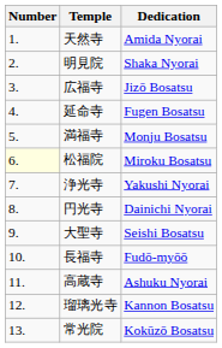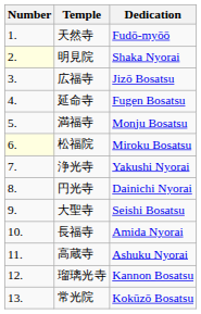 <table class="wikitable">
 <tr>
 <th>Number</th>
 <th>Temple</th>
 <th>Dedication</th>
 </tr>
 <tr>
 <td>1.</td>
 <td>天然寺</td>
-<td><a href='#'>Amida Nyorai</a></td>
+<td><a href='#'>Fudō-myōō</a></td>
 </tr>
 <tr>
-<td>2.</td>
+<td style="background: lightyellow;">2.</td>
 <td>明見院</td>
 <td><a href='#'>Shaka Nyorai</a></td>
 </tr>
 <tr>
 <td>3.</td>
 <td>広福寺</td>
 <td><a href='#'>Jizō Bosatsu</a></td>
 </tr>
 <tr>
 <td>4.</td>
 <td>延命寺</td>
 <td><a href='#'>Fugen Bosatsu</a></td>
 </tr>
 <tr>
 <td>5.</td>
 <td>満福寺</td>
 <td><a href='#'>Monju Bosatsu</a></td>
 </tr>
 <tr>
 <td style="background: lightyellow;">6.</td>
 <td>松福院</td>
 <td><a href='#'>Miroku Bosatsu</a></td>
 </tr>
 <tr>
 <td>7.</td>
 <td>浄光寺</td>
 <td><a href='#'>Yakushi Nyorai</a></td>
 </tr>
 <tr>
 <td>8.</td>
 <td>円光寺</td>
 <td><a href='#'>Dainichi Nyorai</a></td>
 </tr>
 <tr>
 <td>9.</td>
 <td>大聖寺</td>
 <td><a href='#'>Seishi Bosatsu</a></td>
 </tr>
 <tr>
 <td>10.</td>
 <td>長福寺</td>
-<td><a href='#'>Fudō-myōō</a></td>
+<td><a href='#'>Amida Nyorai</a></td>
 </tr>
 <tr>
 <td>11.</td>
 <td>高蔵寺</td>
 <td><a href='#'>Ashuku Nyorai</a></td>
 </tr>
 <tr>
 <td>12.</td>
 <td>瑠璃光寺</td>
 <td><a href='#'>Kannon Bosatsu</a></td>
 </tr>
 <tr>
 <td>13.</td>
 <td>常光院</td>
 <td><a href='#'>Kokūzō Bosatsu</a></td>
 </tr>
 </table>
